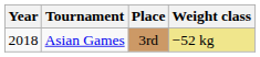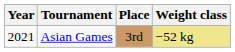 <table class="wikitable">
 <tr>
 <th>Year</th>
 <th>Tournament</th>
 <th>Place</th>
 <th>Weight class</th>
 </tr>
 <tr>
-<td>2018</td>
+<td>2021</td>
 <td><a href='#'>Asian Games</a></td>
 <td bgcolor="cc9966" align="center">3rd</td>
 <td style="background: khaki;">−52 kg</td>
 </tr>
 </table>
